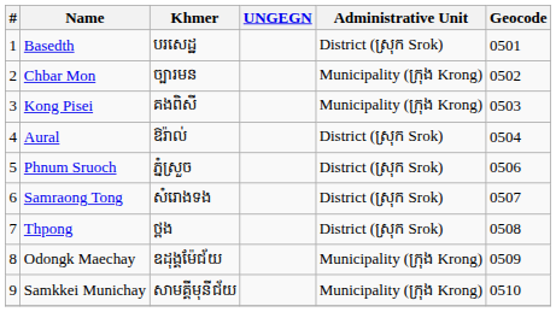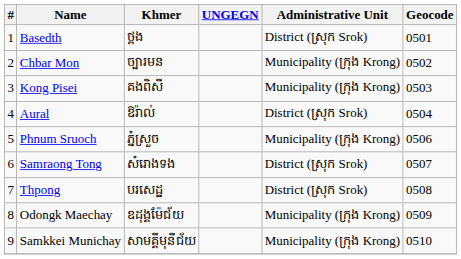 <table class="wikitable sortable">
 <tr>
 <th>#</th>
 <th>Name</th>
 <th>Khmer</th>
 <th><a href='#'>UNGEGN</a></th>
 <th>Administrative Unit</th>
 <th>Geocode</th>
 </tr>
 <tr>
 <td>1</td>
 <td><a href='#'>Basedth</a></td>
-<td>បរសេដ្ឋ</td>
+<td>ថ្ពង</td>
 <td></td>
 <td>District (ស្រុក Srok)</td>
 <td>0501</td>
 </tr>
 <tr>
 <td>2</td>
 <td><a href='#'>Chbar Mon</a></td>
 <td>ច្បារមន</td>
 <td></td>
 <td>Municipality (ក្រុង Krong)</td>
 <td>0502</td>
 </tr>
 <tr>
 <td>3</td>
 <td><a href='#'>Kong Pisei</a></td>
 <td>គងពិសី</td>
 <td></td>
 <td>Municipality (ក្រុង Krong)</td>
 <td>0503</td>
 </tr>
 <tr>
 <td>4</td>
 <td><a href='#'>Aural</a></td>
 <td>ឱរ៉ាល់</td>
 <td></td>
 <td>District (ស្រុក Srok)</td>
 <td>0504</td>
 </tr>
 <tr>
 <td>5</td>
 <td><a href='#'>Phnum Sruoch</a></td>
 <td>ភ្នំស្រួច</td>
 <td></td>
-<td>District (ស្រុក Srok)</td>
+<td>Municipality (ក្រុង Krong)</td>
 <td>0506</td>
 </tr>
 <tr>
 <td>6</td>
 <td><a href='#'>Samraong Tong</a></td>
 <td>សំរោងទង</td>
 <td></td>
 <td>District (ស្រុក Srok)</td>
 <td>0507</td>
 </tr>
 <tr>
 <td>7</td>
 <td><a href='#'>Thpong</a></td>
-<td>ថ្ពង</td>
+<td>បរសេដ្ឋ</td>
 <td></td>
 <td>District (ស្រុក Srok)</td>
 <td>0508</td>
 </tr>
 <tr>
 <td>8</td>
 <td>Odongk Maechay</td>
 <td>ឧដុង្គម៉ែជ័យ</td>
 <td></td>
 <td>Municipality (ក្រុង Krong)</td>
 <td>0509</td>
 </tr>
 <tr>
 <td>9</td>
 <td>Samkkei Munichay</td>
 <td>សាមគ្គីមុនីជ័យ</td>
 <td></td>
 <td>Municipality (ក្រុង Krong)</td>
 <td>0510</td>
 </tr>
 <tr>
 </tr>
 </table>
